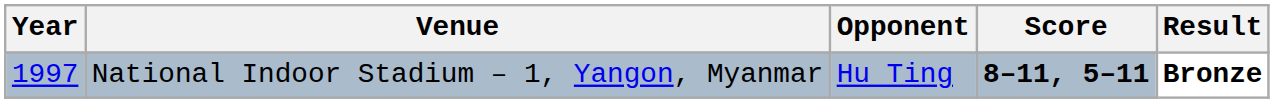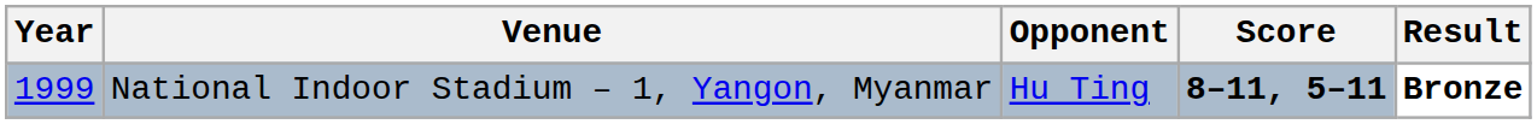 <table class="sortable wikitable" style="font-size: 90%;">
 <tr>
 <th>Year</th>
 <th>Venue</th>
 <th>Opponent</th>
 <th>Score</th>
 <th>Result</th>
 </tr>
 <tr style="background:#AABBCC">
-<td align="center"><a href='#'>1997</a></td>
+<td align="center"><a href='#'>1999</a></td>
 <td align="left">National Indoor Stadium – 1, <a href='#'>Yangon</a>, Myanmar</td>
 <td align="left"> <a href='#'>Hu Ting</a></td>
 <td align="left"><strong>8–11, 5–11</strong></td>
 <td style="text-align:left; background:white"> <strong>Bronze</strong></td>
 </tr>
 </table>
